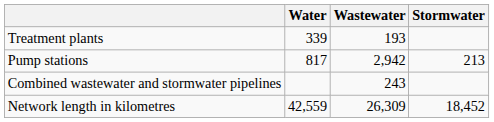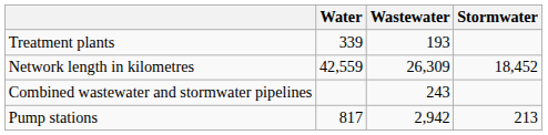 <table class="wikitable">
 <tr>
 <th></th>
 <th>Water</th>
 <th>Wastewater</th>
 <th>Stormwater</th>
 </tr>
 <tr>
 <td>Treatment plants</td>
 <td align="right">339</td>
 <td align="right">193</td>
 </tr>
 <tr>
-<td>Pump stations</td>
-<td align="right">817</td>
-<td align="right">2,942</td>
-<td align="right">213</td>
+<td>Network length in kilometres</td>
+<td align="right">42,559</td>
+<td align="right">26,309</td>
+<td align="right">18,452</td>
 </tr>
 <tr>
 <td>Combined wastewater and stormwater pipelines</td>
 <td></td>
 <td align="right">243</td>
 </tr>
 <tr>
-<td>Network length in kilometres</td>
-<td align="right">42,559</td>
-<td align="right">26,309</td>
-<td align="right">18,452</td>
+<td>Pump stations</td>
+<td align="right">817</td>
+<td align="right">2,942</td>
+<td align="right">213</td>
 </tr>
 </table>
